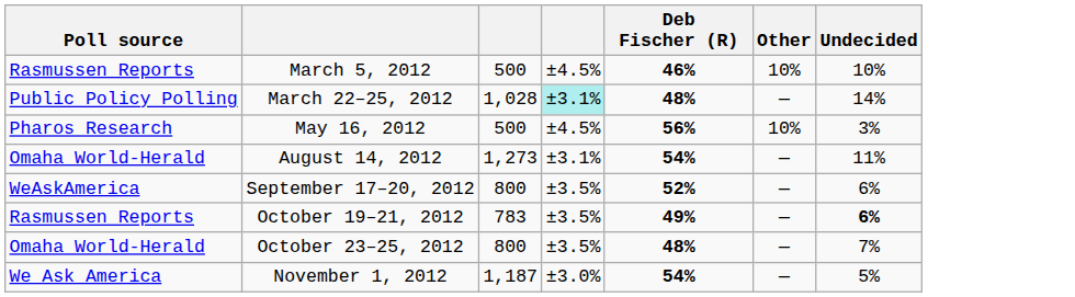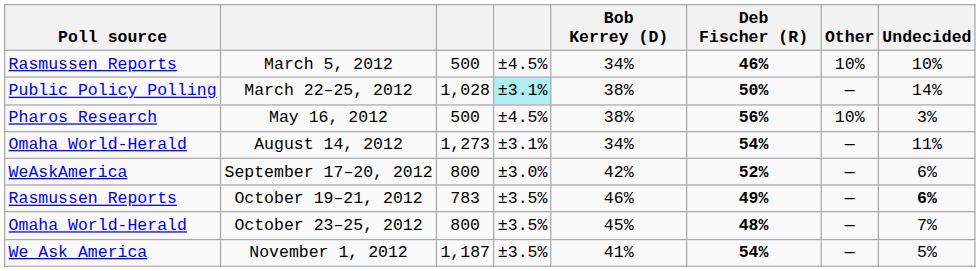 <table class="wikitable" style="text-align:center">
 <tr valign=bottom>
 <th>Poll source</th>
 <th></th>
 <th></th>
 <th></th>
+<th style="width:100px;">Bob<br>Kerrey (D)</th>
 <th style="width:100px;">Deb<br>Fischer (R)</th>
 <th>Other</th>
 <th>Undecided</th>
 </tr>
 <tr>
 <td align=left><a href='#'>Rasmussen Reports</a></td>
 <td>March 5, 2012</td>
 <td>500</td>
 <td>±4.5%</td>
+<td>34%</td>
 <td><strong>46%</strong></td>
 <td>10%</td>
 <td>10%</td>
 </tr>
 <tr>
 <td align=left><a href='#'>Public Policy Polling</a></td>
 <td>March 22–25, 2012</td>
 <td>1,028</td>
 <td style="background: paleturquoise;">±3.1%</td>
-<td><strong>48%</strong></td>
+<td>38%</td>
+<td><strong>50%</strong></td>
 <td>—</td>
 <td>14%</td>
 </tr>
 <tr>
 <td align=left><a href='#'>Pharos Research</a></td>
 <td>May 16, 2012</td>
 <td>500</td>
 <td>±4.5%</td>
+<td>38%</td>
 <td><strong>56%</strong></td>
 <td>10%</td>
 <td>3%</td>
 </tr>
 <tr>
 <td align=left><a href='#'>Omaha World-Herald</a></td>
 <td>August 14, 2012</td>
 <td>1,273</td>
 <td>±3.1%</td>
+<td>34%</td>
 <td><strong>54%</strong></td>
 <td>—</td>
 <td>11%</td>
 </tr>
 <tr>
 <td align=left><a href='#'>WeAskAmerica</a></td>
 <td>September 17–20, 2012</td>
 <td>800</td>
-<td>±3.5%</td>
+<td>±3.0%</td>
+<td>42%</td>
 <td><strong>52%</strong></td>
 <td>—</td>
 <td>6%</td>
 </tr>
 <tr>
 <td align=left><a href='#'>Rasmussen Reports</a></td>
 <td>October 19–21, 2012</td>
 <td>783</td>
 <td>±3.5%</td>
+<td>46%</td>
 <td><strong>49%</strong></td>
 <td>—</td>
 <td><strong>6%</strong></td>
 </tr>
 <tr>
 <td align=left><a href='#'>Omaha World-Herald</a></td>
 <td>October 23–25, 2012</td>
 <td>800</td>
 <td>±3.5%</td>
+<td>45%</td>
 <td><strong>48%</strong></td>
 <td>—</td>
 <td>7%</td>
 </tr>
 <tr>
 <td align=left><a href='#'>We Ask America</a></td>
 <td>November 1, 2012</td>
 <td>1,187</td>
-<td>±3.0%</td>
+<td>±3.5%</td>
+<td>41%</td>
 <td><strong>54%</strong></td>
 <td>—</td>
 <td>5%</td>
 </tr>
 </table>
